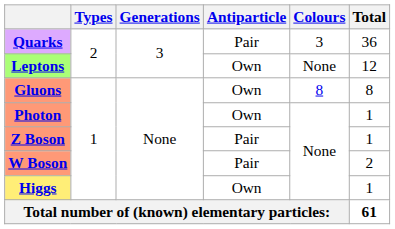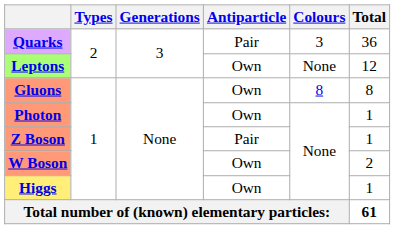 <table class="wikitable" style="float:right; margin-left:1em; background:#FFF;">
 <tr>
 <th></th>
 <th scope="col"><a href='#'>Types</a></th>
 <th scope="col"><a href='#'>Generations</a></th>
 <th scope="col"><a href='#'>Antiparticle</a></th>
 <th scope="col"><a href='#'>Colours</a></th>
 <th scope="col">Total</th>
 </tr>
 <tr>
 <th scope="row" style="background:#DAF;"><a href='#'>Quarks</a></th>
 <td rowspan="2" align="center">2</td>
 <td rowspan="2" align="center">3</td>
 <td align="center">Pair</td>
 <td align="center">3</td>
 <td align="center">36</td>
 </tr>
 <tr>
 <th scope="row" style="background:#AF7;"><a href='#'>Leptons</a></th>
 <td align="center">Own</td>
 <td align="center">None</td>
 <td align="center">12</td>
 </tr>
 <tr>
 <th scope="row" style="background:#F97;"><a href='#'>Gluons</a></th>
 <td rowspan="5" align="center">1</td>
 <td rowspan="5" align="center">None</td>
 <td align="center">Own</td>
 <td align="center"><a href='#'>8</a></td>
 <td align="center">8</td>
 </tr>
 <tr>
 <th scope="row" style="background:#F97;"><a href='#'>Photon</a></th>
 <td align="center">Own</td>
 <td align="center" rowspan="4">None</td>
 <td align="center">1</td>
 </tr>
 <tr>
 <th scope="row" style="background:#F97;"><a href='#'>Z Boson</a></th>
 <td align="center">Pair</td>
 <td align="center">1</td>
 </tr>
 <tr>
 <th scope="row" style="background:#F97;"><a href='#'>W Boson</a></th>
-<td align="center">Pair</td>
+<td align="center">Own</td>
 <td align="center">2</td>
 </tr>
 <tr>
 <th scope="row" style="background:#FE7;"><a href='#'>Higgs</a></th>
 <td align="center">Own</td>
 <td align="center">1</td>
 </tr>
 <tr>
 <th colspan="5" align="right" ! scope="col">Total number of (known) elementary particles:</th>
 <td align="center"><strong>61</strong></td>
 </tr>
 </table>
